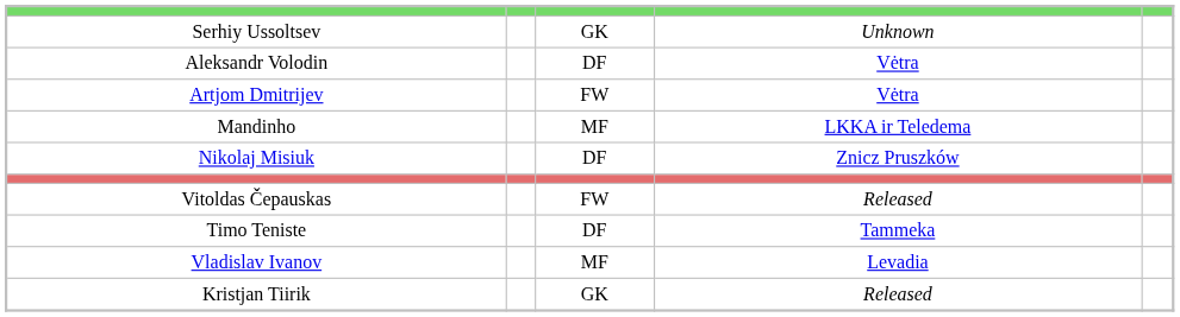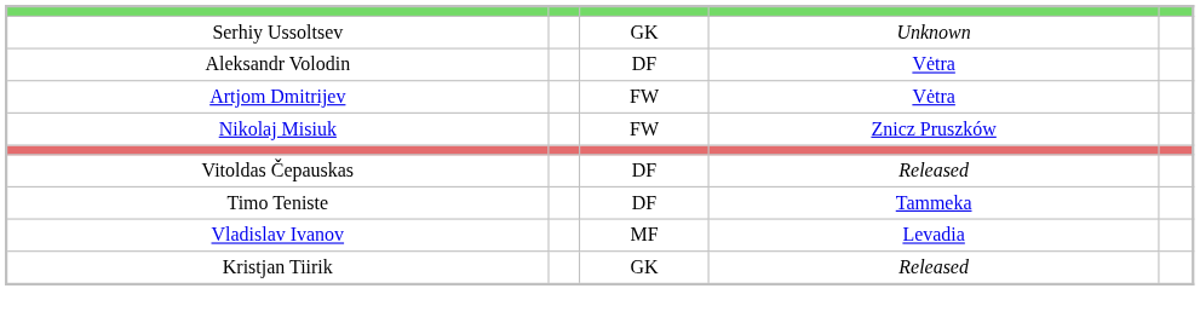 <table cellspacing="4" cellpadding="3" style="text-align:center;width:70%;border:solid 2px silver;font-size:90%" rules="all">
 <tr style="background-color:#73DA67;">
 <td></td>
 <td></td>
 <td></td>
 <td></td>
 <td></td>
 </tr>
 <tr>
 <td>Serhiy Ussoltsev</td>
 <td></td>
 <td>GK</td>
 <td><em>Unknown</em></td>
 <td></td>
 </tr>
 <tr>
 <td>Aleksandr Volodin</td>
 <td></td>
 <td>DF</td>
 <td><a href='#'>Vėtra</a></td>
 <td></td>
 </tr>
 <tr>
 <td><a href='#'>Artjom Dmitrijev</a></td>
 <td></td>
 <td>FW</td>
 <td><a href='#'>Vėtra</a></td>
 <td></td>
 </tr>
 <tr>
-<td>Mandinho</td>
-<td></td>
-<td>MF</td>
-<td><a href='#'>LKKA ir Teledema</a></td>
-<td></td>
-</tr>
-<tr>
 <td><a href='#'>Nikolaj Misiuk</a></td>
 <td></td>
-<td>DF</td>
+<td>FW</td>
 <td><a href='#'>Znicz Pruszków</a></td>
 <td></td>
 </tr>
 <tr style="background-color:#E46C6D;">
 <td></td>
 <td></td>
 <td></td>
 <td></td>
 <td></td>
 </tr>
 <tr>
 <td>Vitoldas Čepauskas</td>
 <td></td>
-<td>FW</td>
+<td>DF</td>
 <td><em>Released</em></td>
 <td></td>
 </tr>
 <tr>
 <td>Timo Teniste</td>
 <td></td>
 <td>DF</td>
 <td><a href='#'>Tammeka</a></td>
 <td></td>
 </tr>
 <tr>
 <td><a href='#'>Vladislav Ivanov</a></td>
 <td></td>
 <td>MF</td>
 <td><a href='#'>Levadia</a></td>
 <td></td>
 </tr>
 <tr>
 <td>Kristjan Tiirik</td>
 <td></td>
 <td>GK</td>
 <td><em>Released</em></td>
 <td></td>
 </tr>
 </table>
